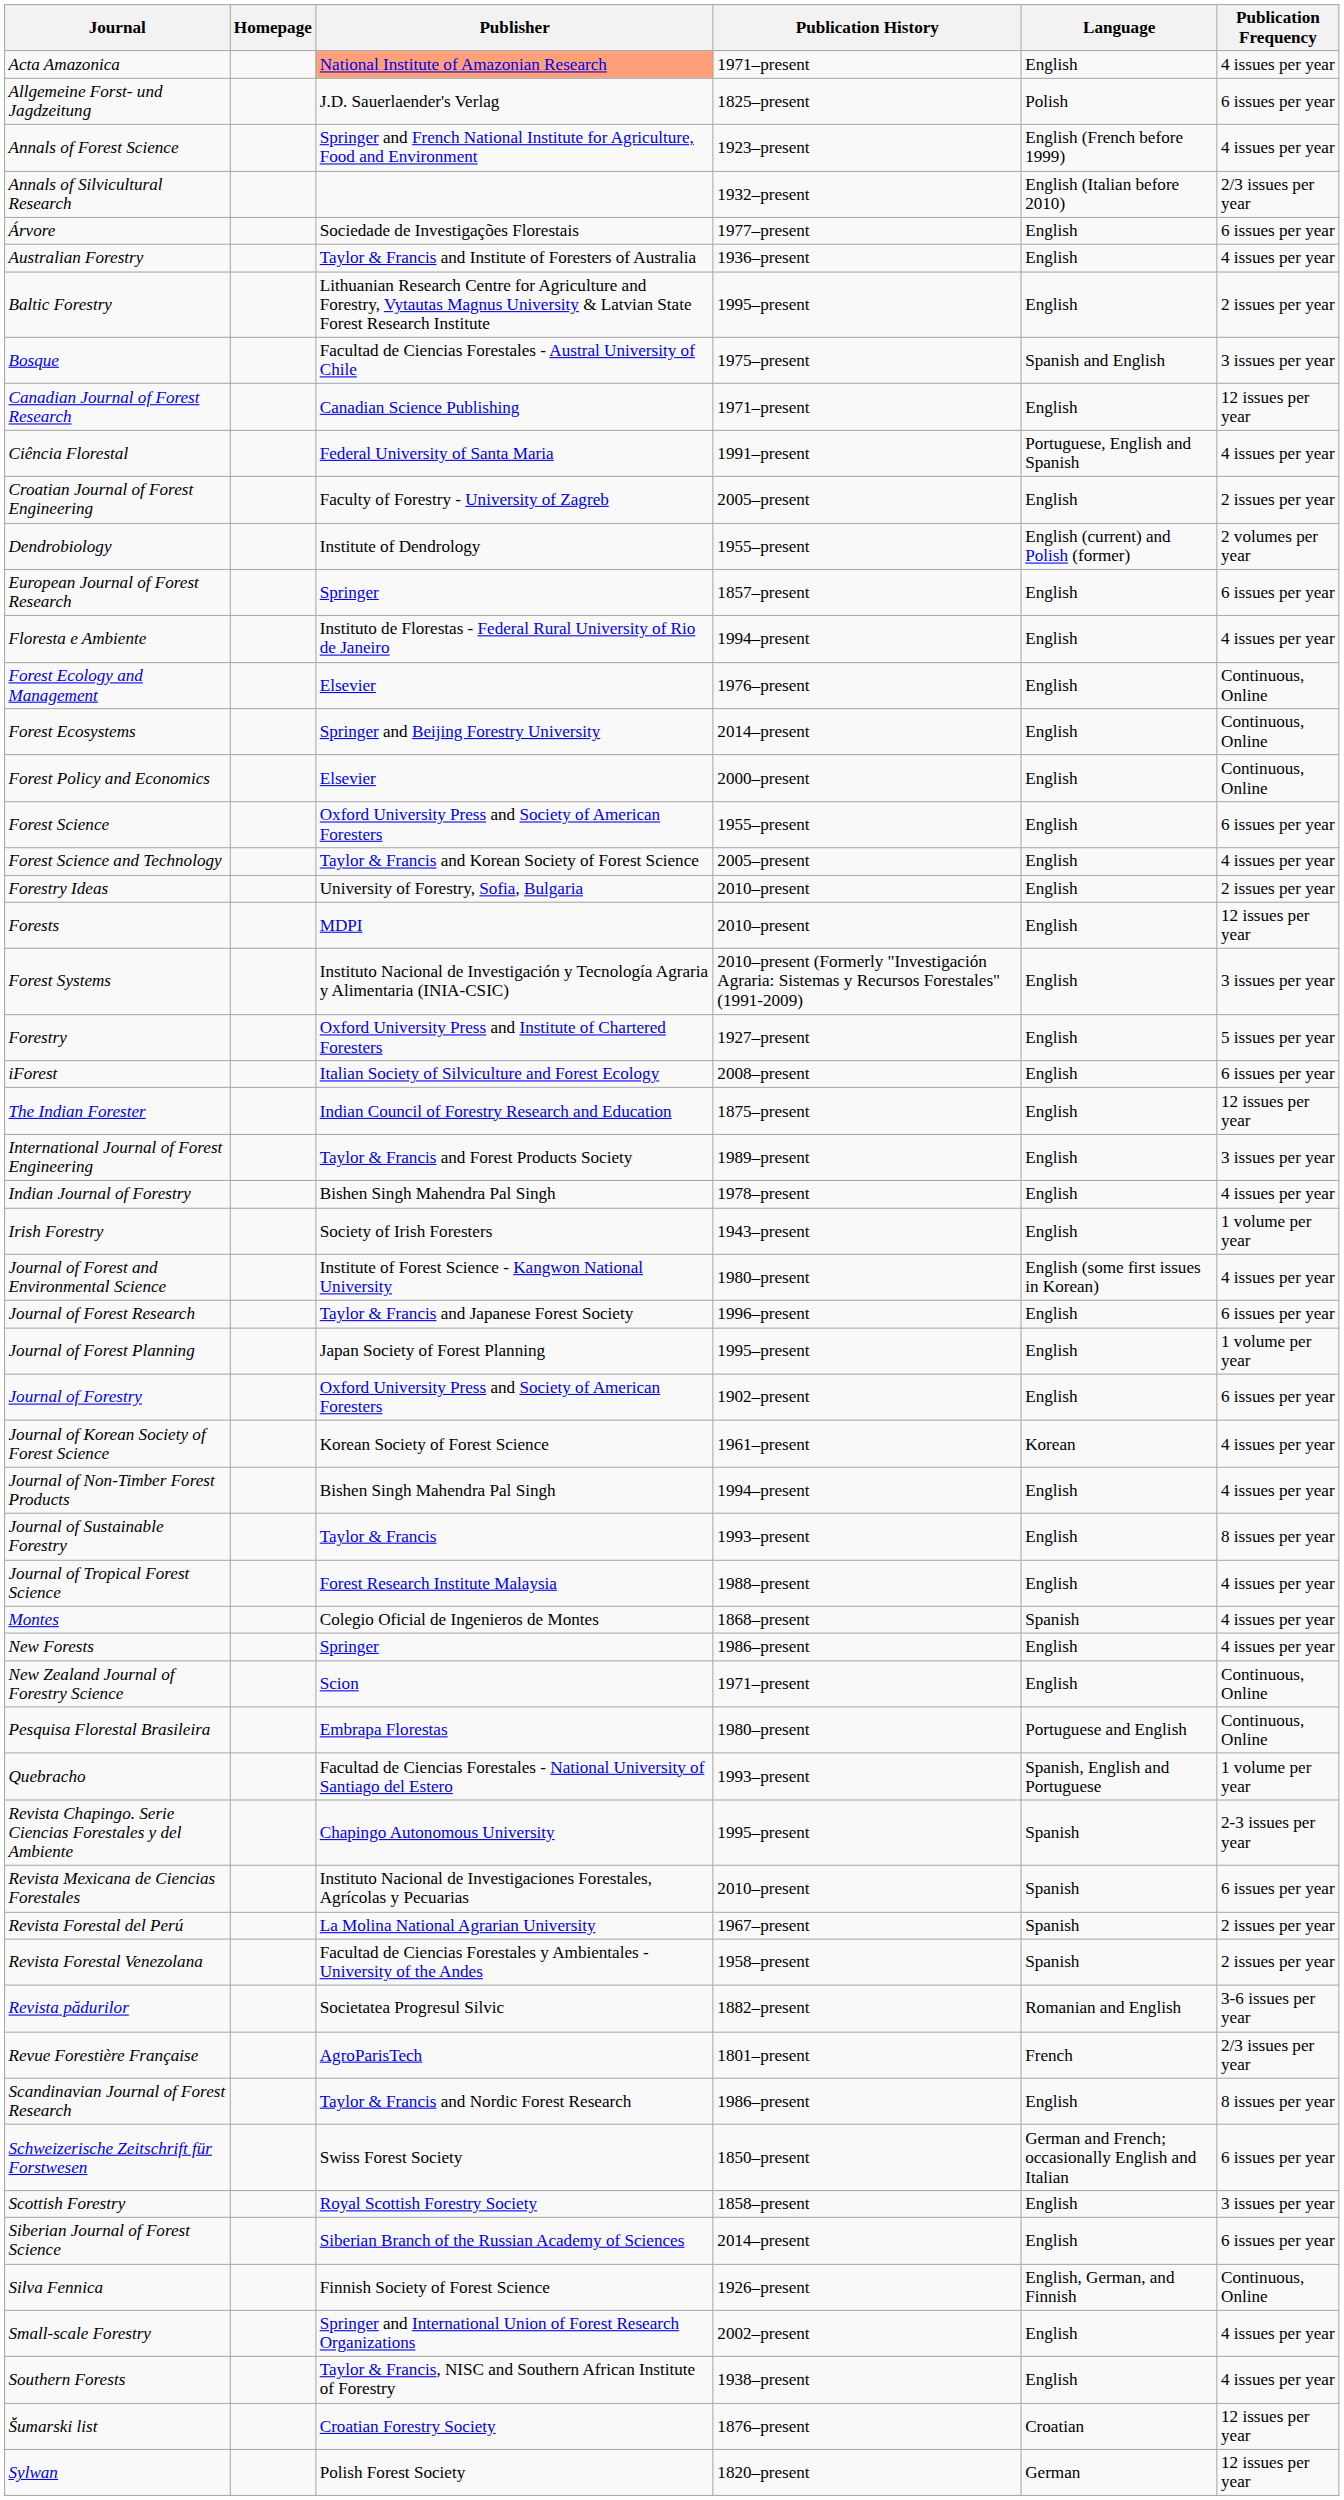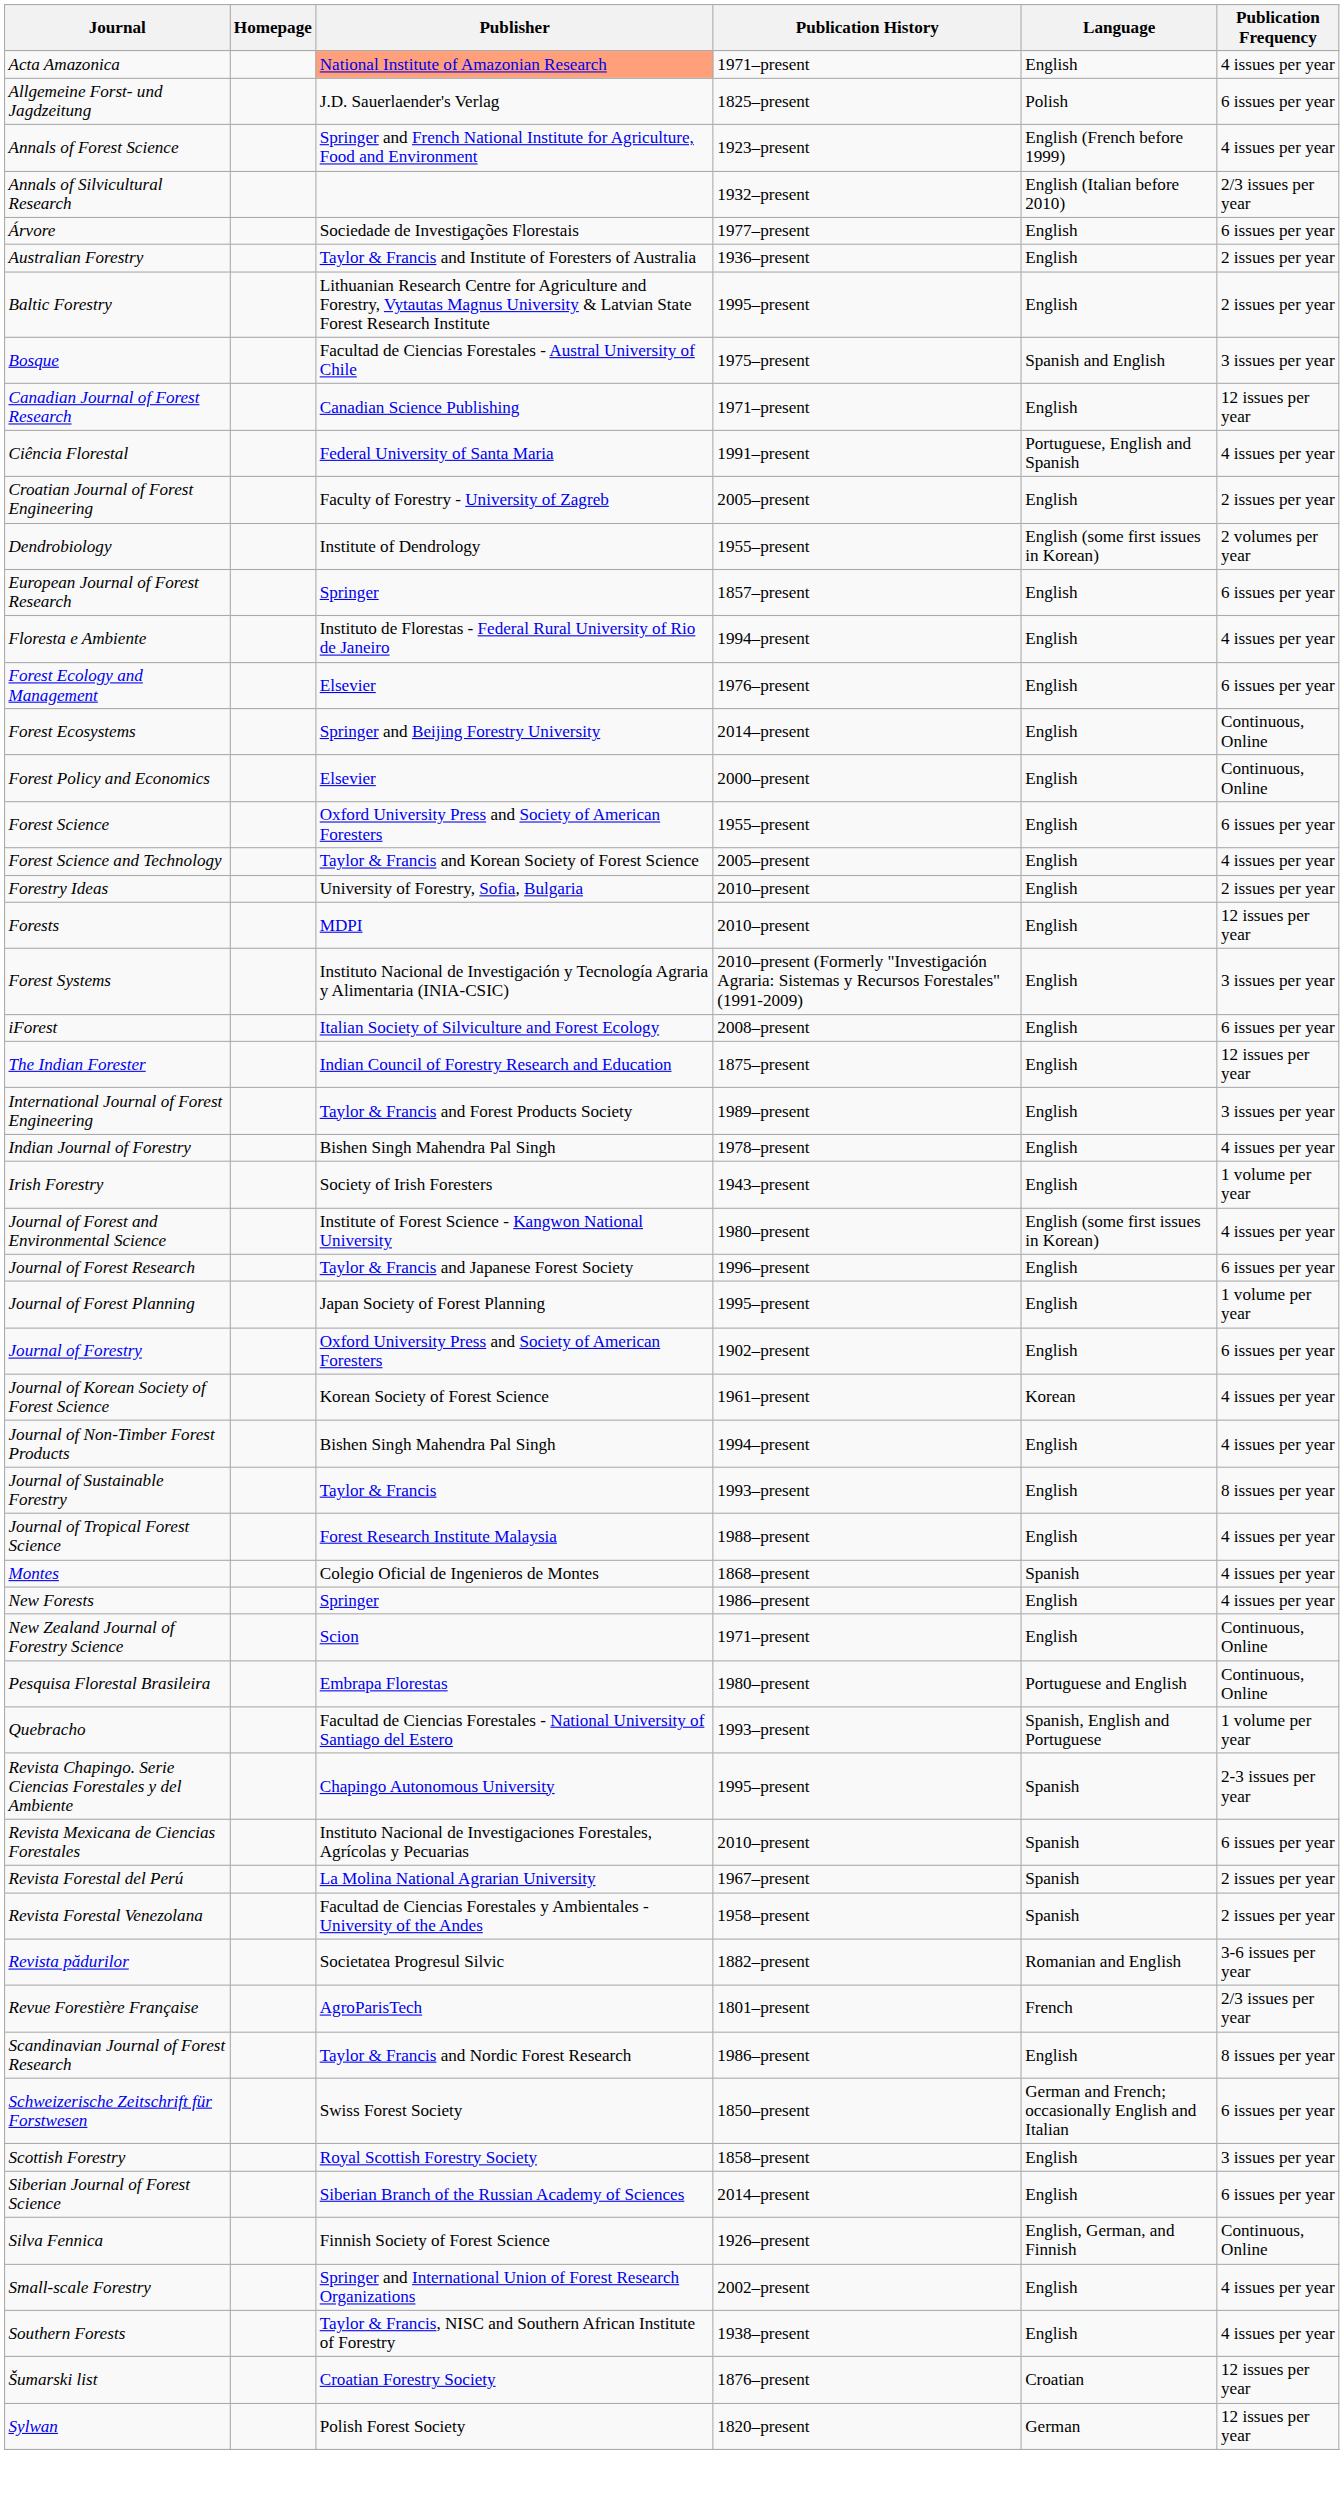 <table class="wikitable sortable">
 <tr>
 <th>Journal</th>
 <th>Homepage</th>
 <th>Publisher</th>
 <th>Publication History</th>
 <th>Language</th>
 <th>Publication Frequency</th>
 </tr>
 <tr>
 <td><em>Acta Amazonica</em></td>
 <td></td>
 <td style="background: lightsalmon;"><a href='#'>National Institute of Amazonian Research</a></td>
 <td>1971–present</td>
 <td>English</td>
 <td>4 issues per year</td>
 </tr>
 <tr>
 <td><em>Allgemeine Forst- und Jagdzeitung</em></td>
 <td></td>
 <td>J.D. Sauerlaender's Verlag</td>
 <td>1825–present</td>
 <td>Polish</td>
 <td>6 issues per year</td>
 </tr>
 <tr>
 <td><em>Annals of Forest Science</em></td>
 <td></td>
 <td><a href='#'>Springer</a> and <a href='#'>French National Institute for Agriculture, Food and Environment</a></td>
 <td>1923–present</td>
 <td>English (French before 1999)</td>
 <td>4 issues per year</td>
 </tr>
 <tr>
 <td><em>Annals of Silvicultural Research</em></td>
 <td></td>
 <td></td>
 <td>1932–present</td>
 <td>English (Italian before 2010)</td>
 <td>2/3 issues per year</td>
 </tr>
 <tr>
 <td><em>Árvore</em></td>
 <td></td>
 <td>Sociedade de Investigações Florestais</td>
 <td>1977–present</td>
 <td>English</td>
 <td>6 issues per year</td>
 </tr>
 <tr>
 <td><em>Australian Forestry</em></td>
 <td></td>
 <td><a href='#'>Taylor & Francis</a> and Institute of Foresters of Australia</td>
 <td>1936–present</td>
 <td>English</td>
-<td>4 issues per year</td>
+<td>2 issues per year</td>
 </tr>
 <tr>
 <td><em>Baltic Forestry</em></td>
 <td></td>
 <td>Lithuanian Research Centre for Agriculture and Forestry, <a href='#'>Vytautas Magnus University</a> & Latvian State Forest Research Institute</td>
 <td>1995–present</td>
 <td>English</td>
 <td>2 issues per year</td>
 </tr>
 <tr>
 <td><em><a href='#'>Bosque</a></em></td>
 <td></td>
 <td>Facultad de Ciencias Forestales - <a href='#'>Austral University of Chile</a></td>
 <td>1975–present</td>
 <td>Spanish and English</td>
 <td>3 issues per year</td>
 </tr>
 <tr>
 <td><em><a href='#'>Canadian Journal of Forest Research</a></em></td>
 <td></td>
 <td><a href='#'>Canadian Science Publishing</a></td>
 <td>1971–present</td>
 <td>English</td>
 <td>12 issues per year</td>
 </tr>
 <tr>
 <td><em>Ciência Florestal</em></td>
 <td></td>
 <td><a href='#'>Federal University of Santa Maria</a></td>
 <td>1991–present</td>
 <td>Portuguese, English and Spanish</td>
 <td>4 issues per year</td>
 </tr>
 <tr>
 <td><em>Croatian Journal of Forest Engineering</em></td>
 <td></td>
 <td>Faculty of Forestry - <a href='#'>University of Zagreb</a></td>
 <td>2005–present</td>
 <td>English</td>
 <td>2 issues per year</td>
 </tr>
 <tr>
 <td><em>Dendrobiology</em></td>
 <td></td>
 <td>Institute of Dendrology</td>
 <td>1955–present</td>
-<td>English (current) and <a href='#'>Polish</a> (former)</td>
+<td>English (some first issues in Korean)</td>
 <td>2 volumes per year</td>
 </tr>
 <tr>
 <td><em>European Journal of Forest Research</em></td>
 <td></td>
 <td><a href='#'>Springer</a></td>
 <td>1857–present</td>
 <td>English</td>
 <td>6 issues per year</td>
 </tr>
 <tr>
 <td><em>Floresta e Ambiente</em></td>
 <td></td>
 <td>Instituto de Florestas - <a href='#'>Federal Rural University of Rio de Janeiro</a></td>
 <td>1994–present</td>
 <td>English</td>
 <td>4 issues per year</td>
 </tr>
 <tr>
 <td><em><a href='#'>Forest Ecology and Management</a></em></td>
 <td></td>
 <td><a href='#'>Elsevier</a></td>
 <td>1976–present</td>
 <td>English</td>
-<td>Continuous, Online</td>
+<td>6 issues per year</td>
 </tr>
 <tr>
 <td><em>Forest Ecosystems</em></td>
 <td></td>
 <td><a href='#'>Springer</a> and <a href='#'>Beijing Forestry University</a></td>
 <td>2014–present</td>
 <td>English</td>
 <td>Continuous, Online</td>
 </tr>
 <tr>
 <td><em>Forest Policy and Economics</em></td>
 <td></td>
 <td><a href='#'>Elsevier</a></td>
 <td>2000–present</td>
 <td>English</td>
 <td>Continuous, Online</td>
 </tr>
 <tr>
 <td><em>Forest Science</em></td>
 <td></td>
 <td><a href='#'>Oxford University Press</a> and <a href='#'>Society of American Foresters</a></td>
 <td>1955–present</td>
 <td>English</td>
 <td>6 issues per year</td>
 </tr>
 <tr>
 <td><em>Forest Science and Technology</em></td>
 <td></td>
 <td><a href='#'>Taylor & Francis</a> and Korean Society of Forest Science</td>
 <td>2005–present</td>
 <td>English</td>
 <td>4 issues per year</td>
 </tr>
 <tr>
 <td><em>Forestry Ideas</em></td>
 <td></td>
 <td>University of Forestry, <a href='#'>Sofia</a>, <a href='#'>Bulgaria</a></td>
 <td>2010–present</td>
 <td>English</td>
 <td>2 issues per year</td>
 </tr>
 <tr>
 <td><em>Forests</em></td>
 <td></td>
 <td><a href='#'>MDPI</a></td>
 <td>2010–present</td>
 <td>English</td>
 <td>12 issues per year</td>
 </tr>
 <tr>
 <td><em>Forest Systems</em></td>
 <td></td>
 <td>Instituto Nacional de Investigación y Tecnología Agraria y Alimentaria (INIA-CSIC)</td>
 <td>2010–present (Formerly "Investigación Agraria: Sistemas y Recursos Forestales" (1991-2009)</td>
 <td>English</td>
 <td>3 issues per year</td>
-</tr>
-<tr>
-<td><em>Forestry</em></td>
-<td></td>
-<td><a href='#'>Oxford University Press</a> and <a href='#'>Institute of Chartered Foresters</a></td>
-<td>1927–present</td>
-<td>English</td>
-<td>5 issues per year</td>
 </tr>
 <tr>
 <td><em>iForest</em></td>
 <td></td>
 <td><a href='#'>Italian Society of Silviculture and Forest Ecology</a></td>
 <td>2008–present</td>
 <td>English</td>
 <td>6 issues per year</td>
 </tr>
 <tr>
 <td><em><a href='#'>The Indian Forester</a></em></td>
 <td></td>
 <td><a href='#'>Indian Council of Forestry Research and Education</a></td>
 <td>1875–present</td>
 <td>English</td>
 <td>12 issues per year</td>
 </tr>
 <tr>
 <td><em>International Journal of Forest Engineering</em></td>
 <td></td>
 <td><a href='#'>Taylor & Francis</a> and Forest Products Society</td>
 <td>1989–present</td>
 <td>English</td>
 <td>3 issues per year</td>
 </tr>
 <tr>
 <td><em>Indian Journal of Forestry</em></td>
 <td></td>
 <td>Bishen Singh Mahendra Pal Singh</td>
 <td>1978–present</td>
 <td>English</td>
 <td>4 issues per year</td>
 </tr>
 <tr>
 <td><em>Irish Forestry</em></td>
 <td></td>
 <td>Society of Irish Foresters</td>
 <td>1943–present</td>
 <td>English</td>
 <td>1 volume per year</td>
 </tr>
 <tr>
 <td><em>Journal of Forest and Environmental Science</em></td>
 <td></td>
 <td>Institute of Forest Science - <a href='#'>Kangwon National University</a></td>
 <td>1980–present</td>
 <td>English (some first issues in Korean)</td>
 <td>4 issues per year</td>
 </tr>
 <tr>
 <td><em>Journal of Forest Research</em></td>
 <td></td>
 <td><a href='#'>Taylor & Francis</a> and Japanese Forest Society</td>
 <td>1996–present</td>
 <td>English</td>
 <td>6 issues per year</td>
 </tr>
 <tr>
 <td><em>Journal of Forest Planning</em></td>
 <td></td>
 <td>Japan Society of Forest Planning</td>
 <td>1995–present</td>
 <td>English</td>
 <td>1 volume per year</td>
 </tr>
 <tr>
 <td><em><a href='#'>Journal of Forestry</a></em></td>
 <td></td>
 <td><a href='#'>Oxford University Press</a> and <a href='#'>Society of American Foresters</a></td>
 <td>1902–present</td>
 <td>English</td>
 <td>6 issues per year</td>
 </tr>
 <tr>
 <td><em>Journal of Korean Society of Forest Science</em></td>
 <td></td>
 <td>Korean Society of Forest Science</td>
 <td>1961–present</td>
 <td>Korean</td>
 <td>4 issues per year</td>
 </tr>
 <tr>
 <td><em>Journal of Non-Timber Forest Products</em></td>
 <td></td>
 <td>Bishen Singh Mahendra Pal Singh</td>
 <td>1994–present</td>
 <td>English</td>
 <td>4 issues per year</td>
 </tr>
 <tr>
 <td><em>Journal of Sustainable Forestry</em></td>
 <td></td>
 <td><a href='#'>Taylor & Francis</a></td>
 <td>1993–present</td>
 <td>English</td>
 <td>8 issues per year</td>
 </tr>
 <tr>
 <td><em>Journal of Tropical Forest Science</em></td>
 <td></td>
 <td><a href='#'>Forest Research Institute Malaysia</a></td>
 <td>1988–present</td>
 <td>English</td>
 <td>4 issues per year</td>
 </tr>
 <tr>
 <td><em><a href='#'>Montes</a></em></td>
 <td></td>
 <td>Colegio Oficial de Ingenieros de Montes</td>
 <td>1868–present</td>
 <td>Spanish</td>
 <td>4 issues per year</td>
 </tr>
 <tr>
 <td><em>New Forests</em></td>
 <td></td>
 <td><a href='#'>Springer</a></td>
 <td>1986–present</td>
 <td>English</td>
 <td>4 issues per year</td>
 </tr>
 <tr>
 <td><em>New Zealand Journal of Forestry Science</em></td>
 <td></td>
 <td><a href='#'>Scion</a></td>
 <td>1971–present</td>
 <td>English</td>
 <td>Continuous, Online</td>
 </tr>
 <tr>
 <td><em>Pesquisa Florestal Brasileira</em></td>
 <td></td>
 <td><a href='#'>Embrapa Florestas</a></td>
 <td>1980–present</td>
 <td>Portuguese and English</td>
 <td>Continuous, Online</td>
 </tr>
 <tr>
 <td><em>Quebracho</em></td>
 <td></td>
 <td>Facultad de Ciencias Forestales - <a href='#'>National University of Santiago del Estero</a></td>
 <td>1993–present</td>
 <td>Spanish, English and Portuguese</td>
 <td>1 volume per year</td>
 </tr>
 <tr>
 <td><em>Revista Chapingo. Serie Ciencias Forestales y del Ambiente</em></td>
 <td></td>
 <td><a href='#'>Chapingo Autonomous University</a></td>
 <td>1995–present</td>
 <td>Spanish</td>
 <td>2-3 issues per year</td>
 </tr>
 <tr>
 <td><em>Revista Mexicana de Ciencias Forestales</em></td>
 <td></td>
 <td>Instituto Nacional de Investigaciones Forestales, Agrícolas y Pecuarias</td>
 <td>2010–present</td>
 <td>Spanish</td>
 <td>6 issues per year</td>
 </tr>
 <tr>
 <td><em>Revista Forestal del Perú</em></td>
 <td></td>
 <td><a href='#'>La Molina National Agrarian University</a></td>
 <td>1967–present</td>
 <td>Spanish</td>
 <td>2 issues per year</td>
 </tr>
 <tr>
 <td><em>Revista Forestal Venezolana</em></td>
 <td></td>
 <td>Facultad de Ciencias Forestales y Ambientales - <a href='#'>University of the Andes</a></td>
 <td>1958–present</td>
 <td>Spanish</td>
 <td>2 issues per year</td>
 </tr>
 <tr>
 <td><em><a href='#'>Revista pădurilor</a></em></td>
 <td></td>
 <td>Societatea Progresul Silvic</td>
 <td>1882–present</td>
 <td>Romanian and English</td>
 <td>3-6 issues per year</td>
 </tr>
 <tr>
 <td><em>Revue Forestière Française</em></td>
 <td></td>
 <td><a href='#'>AgroParisTech</a></td>
 <td>1801–present</td>
 <td>French</td>
 <td>2/3 issues per year</td>
 </tr>
 <tr>
 <td><em>Scandinavian Journal of Forest Research</em></td>
 <td></td>
 <td><a href='#'>Taylor & Francis</a> and Nordic Forest Research</td>
 <td>1986–present</td>
 <td>English</td>
 <td>8 issues per year</td>
 </tr>
 <tr>
 <td><em><a href='#'>Schweizerische Zeitschrift für Forstwesen</a></em></td>
 <td></td>
 <td>Swiss Forest Society</td>
 <td>1850–present</td>
 <td>German and French; occasionally English and Italian</td>
 <td>6 issues per year</td>
 </tr>
 <tr>
 <td><em>Scottish Forestry</em></td>
 <td></td>
 <td><a href='#'>Royal Scottish Forestry Society</a></td>
 <td>1858–present</td>
 <td>English</td>
 <td>3 issues per year</td>
 </tr>
 <tr>
 <td><em>Siberian Journal of Forest Science</em></td>
 <td></td>
 <td><a href='#'>Siberian Branch of the Russian Academy of Sciences</a></td>
 <td>2014–present</td>
 <td>English</td>
 <td>6 issues per year</td>
 </tr>
 <tr>
 <td><em>Silva Fennica</em></td>
 <td></td>
 <td>Finnish Society of Forest Science</td>
 <td>1926–present</td>
 <td>English, German, and Finnish</td>
 <td>Continuous, Online</td>
 </tr>
 <tr>
 <td><em>Small-scale Forestry</em></td>
 <td></td>
 <td><a href='#'>Springer</a> and <a href='#'>International Union of Forest Research Organizations</a></td>
 <td>2002–present</td>
 <td>English</td>
 <td>4 issues per year</td>
 </tr>
 <tr>
 <td><em>Southern Forests</em></td>
 <td></td>
 <td><a href='#'>Taylor & Francis</a>, NISC and Southern African Institute of Forestry</td>
 <td>1938–present</td>
 <td>English</td>
 <td>4 issues per year</td>
 </tr>
 <tr>
 <td><em>Šumarski list</em></td>
 <td></td>
 <td><a href='#'>Croatian Forestry Society</a></td>
 <td>1876–present</td>
 <td>Croatian</td>
 <td>12 issues per year</td>
 </tr>
 <tr>
 <td><em><a href='#'>Sylwan</a></em></td>
 <td></td>
 <td>Polish Forest Society</td>
 <td>1820–present</td>
 <td>German</td>
 <td>12 issues per year</td>
 </tr>
 <tr>
 </tr>
 </table>
